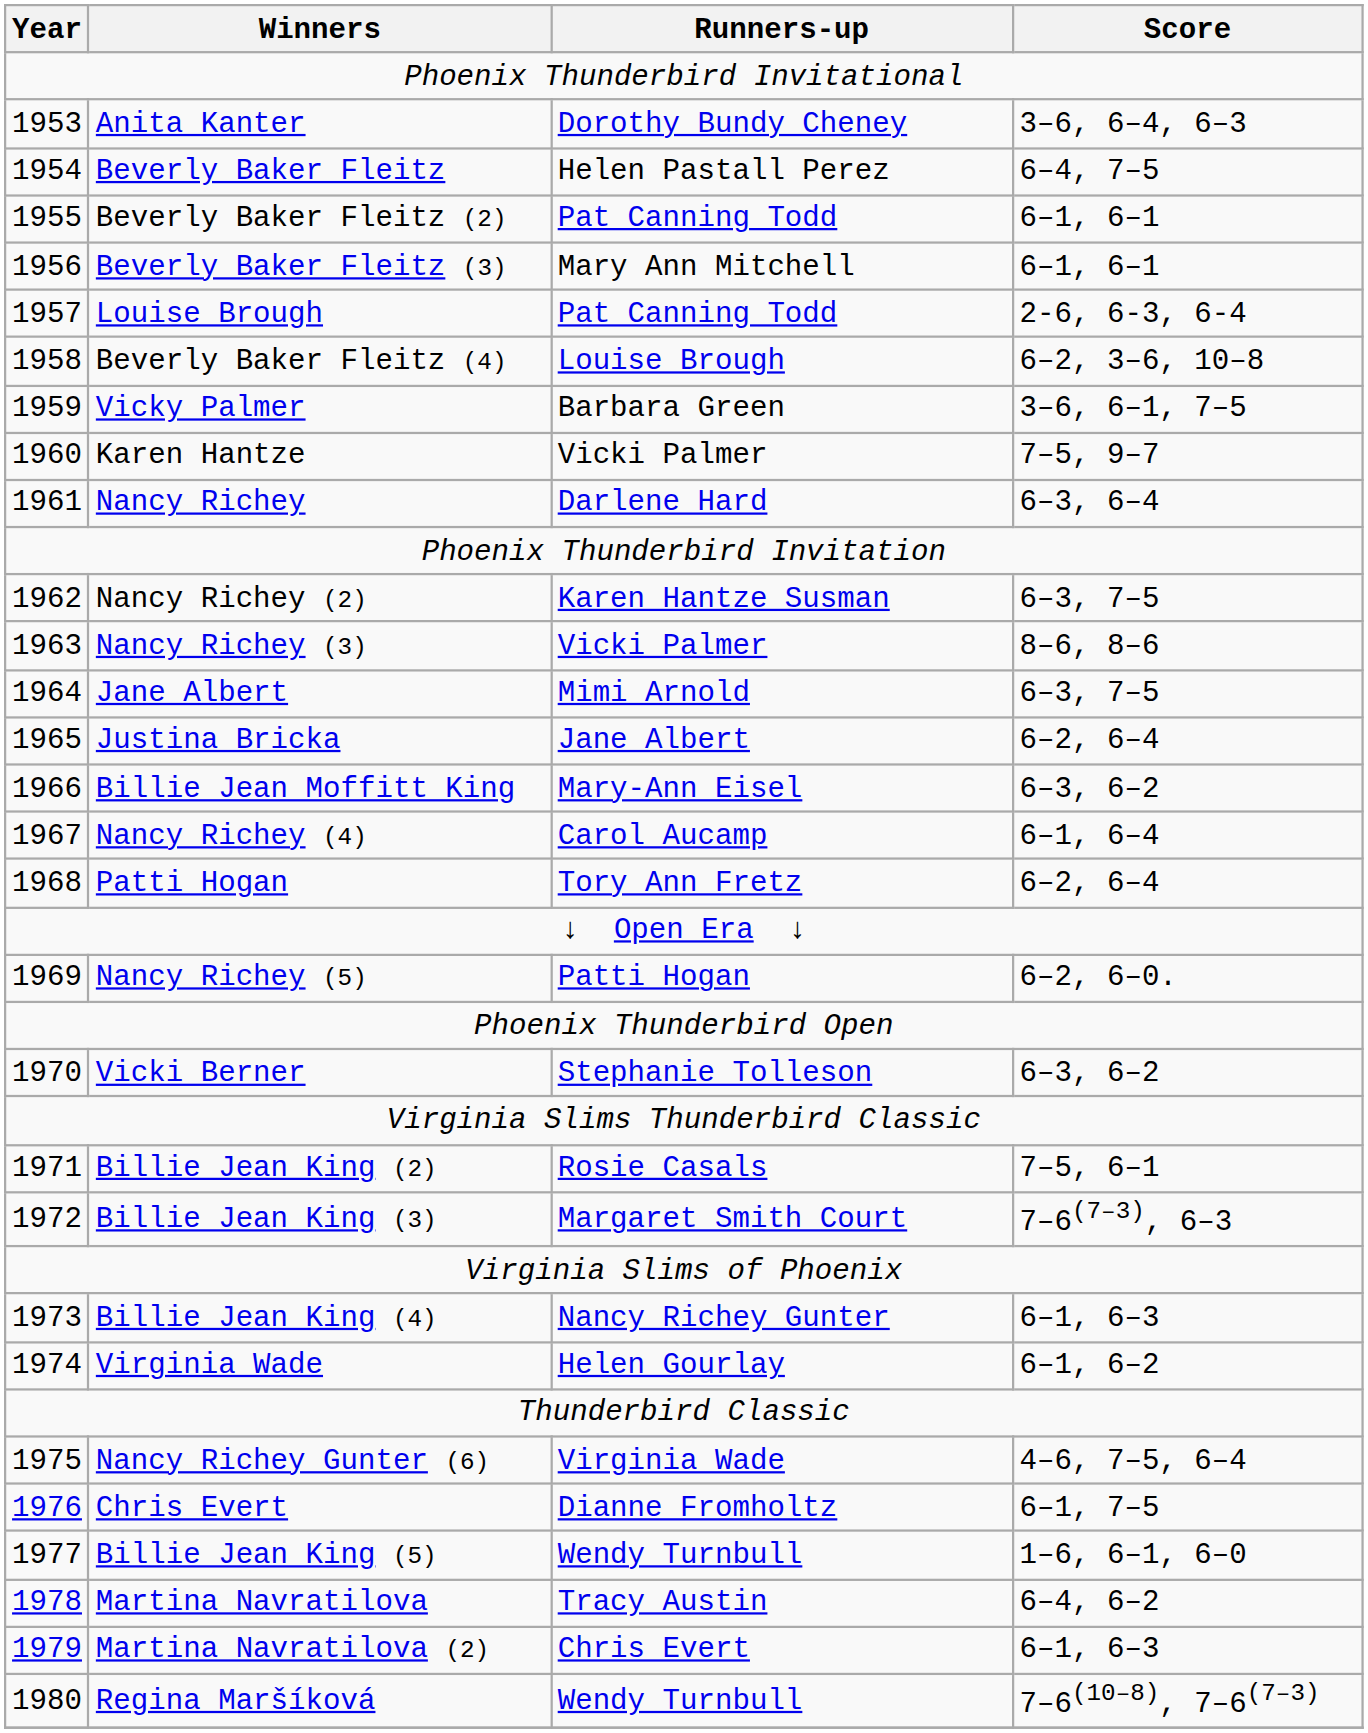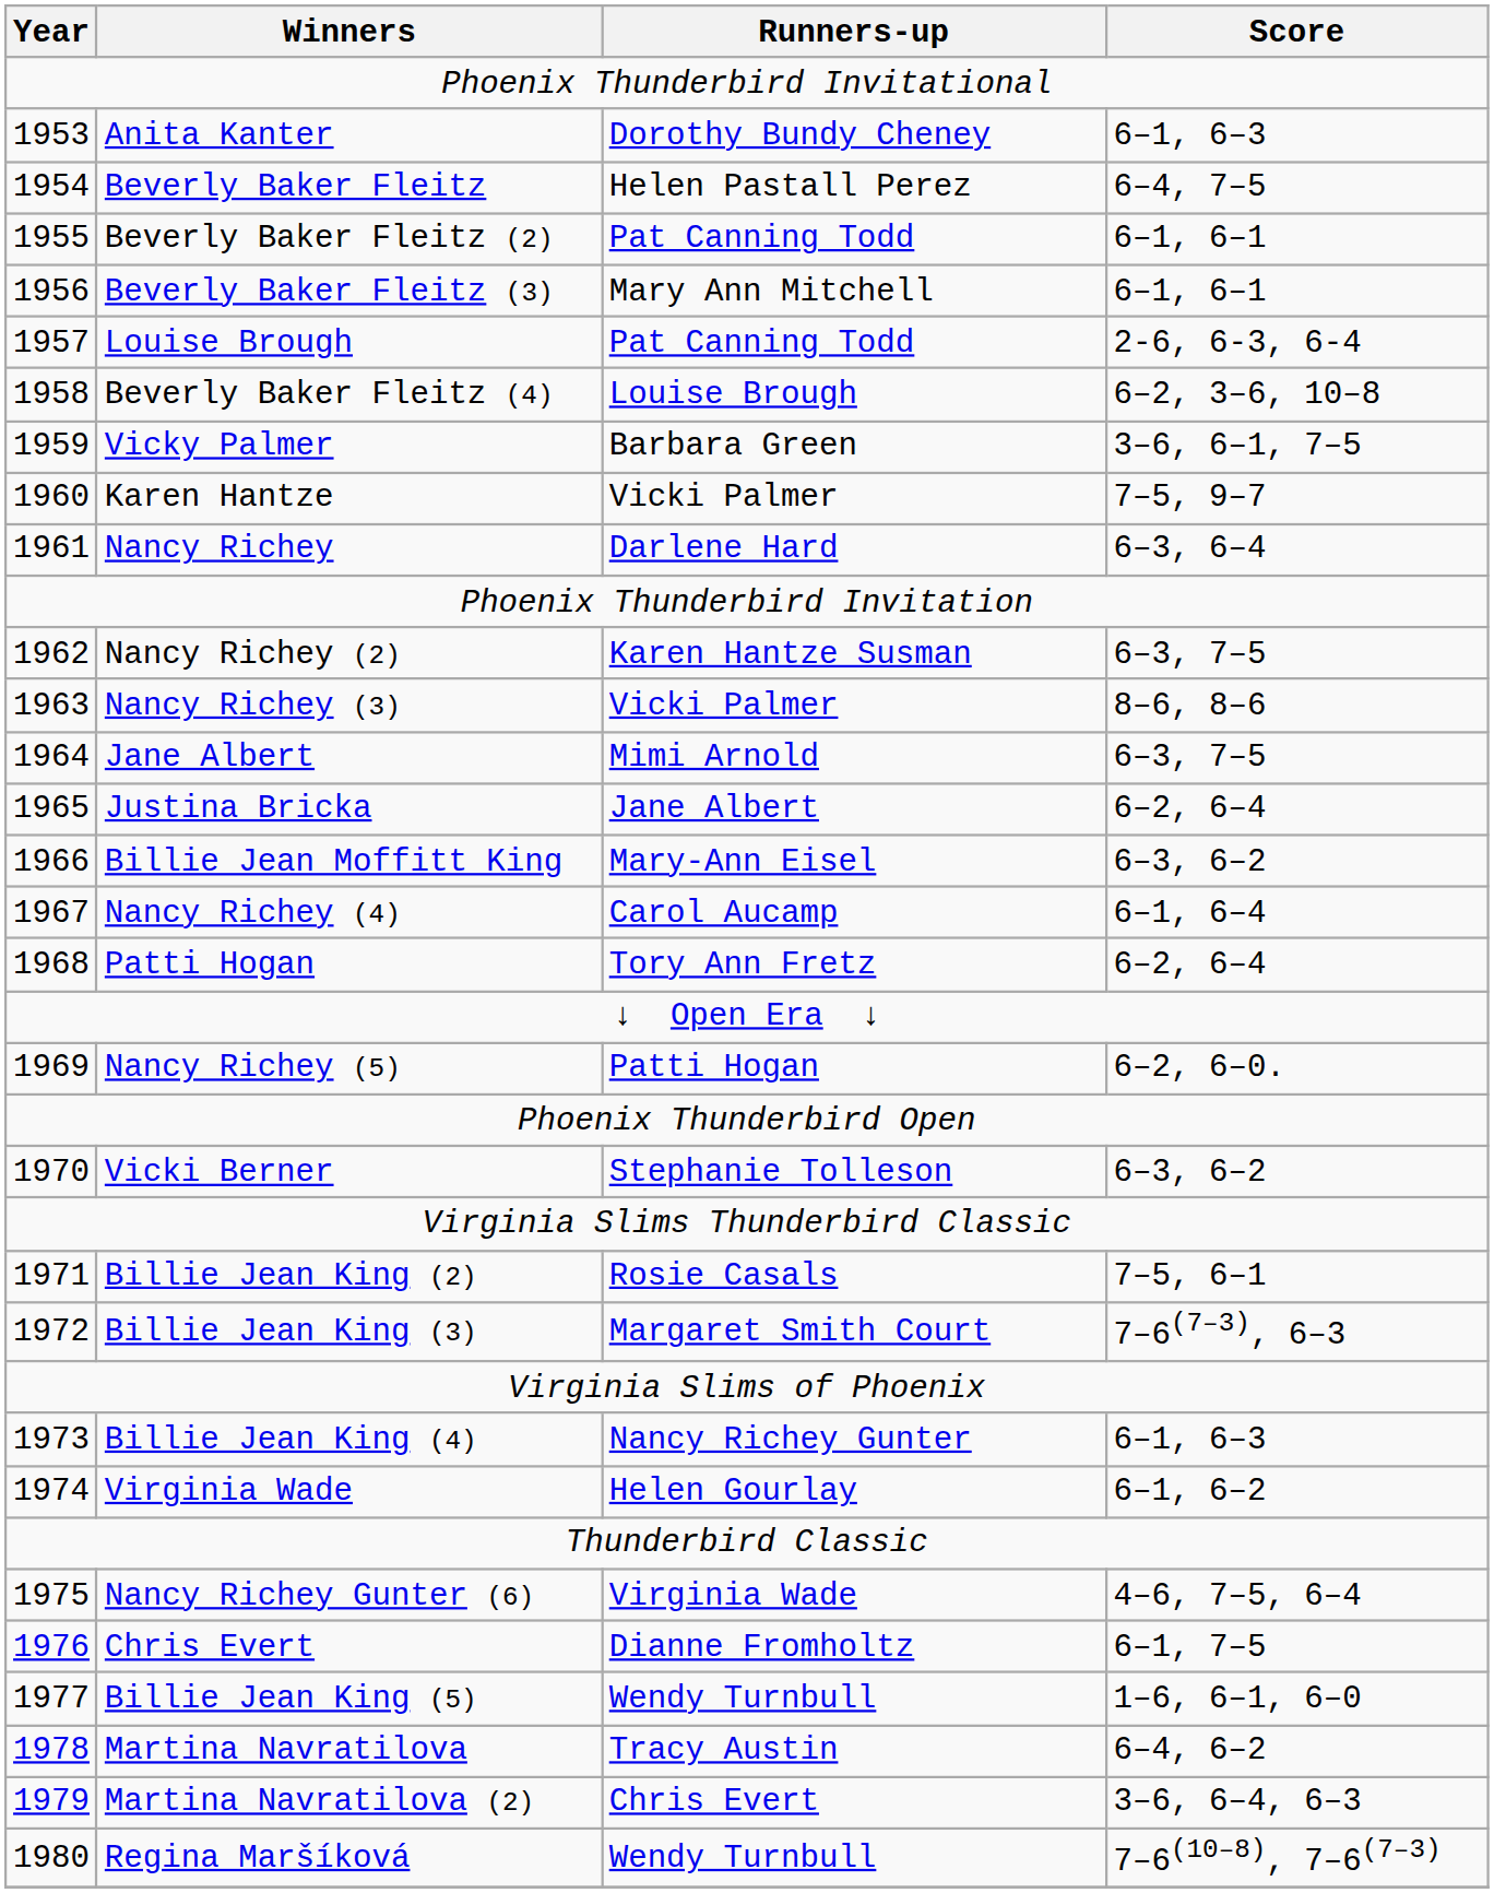 <table class="wikitable">
 <tr>
 <th>Year</th>
 <th width="200">Winners</th>
 <th width="200">Runners-up</th>
 <th width="150">Score</th>
 </tr>
 <tr>
 <td colspan=4 align=center><em>Phoenix Thunderbird Invitational</em></td>
 </tr>
 <tr>
 <td>1953</td>
 <td> <a href='#'>Anita Kanter</a></td>
 <td> <a href='#'>Dorothy Bundy Cheney</a></td>
-<td>3–6, 6–4, 6–3</td>
+<td>6–1, 6–3</td>
 </tr>
 <tr>
 <td>1954</td>
 <td> <a href='#'>Beverly Baker Fleitz</a></td>
 <td> Helen Pastall Perez</td>
 <td>6–4, 7–5</td>
 </tr>
 <tr>
 <td>1955</td>
 <td> Beverly Baker Fleitz  <small>(2)</small></td>
 <td> <a href='#'>Pat Canning Todd</a></td>
 <td>6–1, 6–1</td>
 </tr>
 <tr>
 <td>1956</td>
 <td> <a href='#'>Beverly Baker Fleitz</a>   <small>(3)</small></td>
 <td> Mary Ann Mitchell</td>
 <td>6–1, 6–1</td>
 </tr>
 <tr>
 <td>1957</td>
 <td> <a href='#'>Louise Brough</a></td>
 <td> <a href='#'>Pat Canning Todd</a></td>
 <td>2-6, 6-3, 6-4</td>
 </tr>
 <tr>
 <td>1958</td>
 <td> Beverly Baker Fleitz  <small>(4)</small></td>
 <td> <a href='#'>Louise Brough</a></td>
 <td>6–2, 3–6, 10–8</td>
 </tr>
 <tr>
 <td>1959</td>
 <td> <a href='#'>Vicky Palmer</a></td>
 <td> Barbara Green</td>
 <td>3–6, 6–1, 7–5</td>
 </tr>
 <tr>
 <td>1960</td>
 <td> Karen Hantze</td>
 <td> Vicki Palmer</td>
 <td>7–5, 9–7</td>
 </tr>
 <tr>
 <td>1961</td>
 <td> <a href='#'>Nancy Richey</a></td>
 <td> <a href='#'>Darlene Hard</a></td>
 <td>6–3, 6–4</td>
 </tr>
 <tr>
 <td colspan=4 align=center><em>Phoenix Thunderbird Invitation</em></td>
 </tr>
 <tr>
 <td>1962</td>
 <td> Nancy Richey  <small>(2)</small></td>
 <td> <a href='#'>Karen Hantze Susman</a></td>
 <td>6–3, 7–5</td>
 </tr>
 <tr>
 <td>1963</td>
 <td> <a href='#'>Nancy Richey</a>   <small>(3)</small></td>
 <td> <a href='#'>Vicki Palmer</a></td>
 <td>8–6, 8–6</td>
 </tr>
 <tr>
 <td>1964</td>
 <td> <a href='#'>Jane Albert</a></td>
 <td> <a href='#'>Mimi Arnold</a></td>
 <td>6–3, 7–5</td>
 </tr>
 <tr>
 <td>1965</td>
 <td> <a href='#'>Justina Bricka</a></td>
 <td> <a href='#'>Jane Albert</a></td>
 <td>6–2, 6–4</td>
 </tr>
 <tr>
 <td>1966</td>
 <td> <a href='#'>Billie Jean Moffitt King</a></td>
 <td> <a href='#'>Mary-Ann Eisel</a></td>
 <td>6–3, 6–2</td>
 </tr>
 <tr>
 <td>1967</td>
 <td> <a href='#'>Nancy Richey</a>  <small>(4)</small></td>
 <td> <a href='#'>Carol Aucamp</a></td>
 <td>6–1, 6–4</td>
 </tr>
 <tr>
 <td>1968</td>
 <td> <a href='#'>Patti Hogan</a></td>
 <td> <a href='#'>Tory Ann Fretz</a></td>
 <td>6–2, 6–4</td>
 </tr>
 <tr>
 <td colspan=4 align=center>↓  <a href='#'>Open Era</a>  ↓</td>
 </tr>
 <tr>
 <td>1969</td>
 <td> <a href='#'>Nancy Richey</a> <small>(5)</small></td>
 <td> <a href='#'>Patti Hogan</a></td>
 <td>6–2, 6–0.</td>
 </tr>
 <tr>
 <td colspan=4 align=center><em>Phoenix Thunderbird Open</em></td>
 </tr>
 <tr>
 <td>1970</td>
 <td>  <a href='#'>Vicki Berner</a></td>
 <td>  <a href='#'>Stephanie Tolleson</a></td>
 <td>6–3, 6–2</td>
 </tr>
 <tr>
 <td colspan=4 align=center><em>Virginia Slims Thunderbird Classic</em></td>
 </tr>
 <tr>
 <td>1971</td>
 <td> <a href='#'>Billie Jean King</a> <small>(2)</small></td>
 <td> <a href='#'>Rosie Casals</a></td>
 <td>7–5, 6–1</td>
 </tr>
 <tr>
 <td>1972</td>
 <td> <a href='#'>Billie Jean King</a> <small>(3)</small></td>
 <td> <a href='#'>Margaret Smith Court</a></td>
 <td>7–6<sup>(7–3)</sup>, 6–3</td>
 </tr>
 <tr>
 <td colspan=4 align=center><em>Virginia Slims of Phoenix</em></td>
 </tr>
 <tr>
 <td>1973</td>
 <td> <a href='#'>Billie Jean King</a> <small>(4)</small></td>
 <td> <a href='#'>Nancy Richey Gunter</a></td>
 <td>6–1, 6–3</td>
 </tr>
 <tr>
 <td>1974</td>
 <td> <a href='#'>Virginia Wade</a></td>
 <td> <a href='#'>Helen Gourlay</a></td>
 <td>6–1, 6–2</td>
 </tr>
 <tr>
 <td colspan=4 align=center><em>Thunderbird Classic</em></td>
 </tr>
 <tr>
 <td>1975</td>
 <td> <a href='#'>Nancy Richey Gunter</a> <small>(6)</small></td>
 <td> <a href='#'>Virginia Wade</a></td>
 <td>4–6, 7–5, 6–4</td>
 </tr>
 <tr>
 <td><a href='#'>1976</a></td>
 <td> <a href='#'>Chris Evert</a></td>
 <td> <a href='#'>Dianne Fromholtz</a></td>
 <td>6–1, 7–5</td>
 </tr>
 <tr>
 <td>1977</td>
 <td> <a href='#'>Billie Jean King</a> <small>(5)</small></td>
 <td> <a href='#'>Wendy Turnbull</a></td>
 <td>1–6, 6–1, 6–0</td>
 </tr>
 <tr>
 <td><a href='#'>1978</a></td>
 <td> <a href='#'>Martina Navratilova</a></td>
 <td> <a href='#'>Tracy Austin</a></td>
 <td>6–4, 6–2</td>
 </tr>
 <tr>
 <td><a href='#'>1979</a></td>
 <td> <a href='#'>Martina Navratilova</a> <small>(2)</small></td>
 <td> <a href='#'>Chris Evert</a></td>
-<td>6–1, 6–3</td>
+<td>3–6, 6–4, 6–3</td>
 </tr>
 <tr>
 <td>1980</td>
 <td> <a href='#'>Regina Maršíková</a></td>
 <td> <a href='#'>Wendy Turnbull</a></td>
 <td>7–6<sup>(10–8)</sup>, 7–6<sup>(7–3)</sup></td>
 </tr>
 <tr>
 </tr>
 </table>
